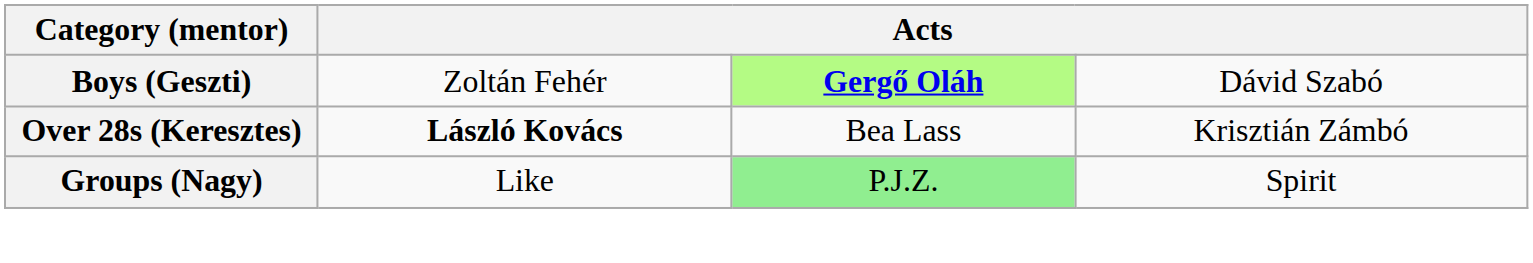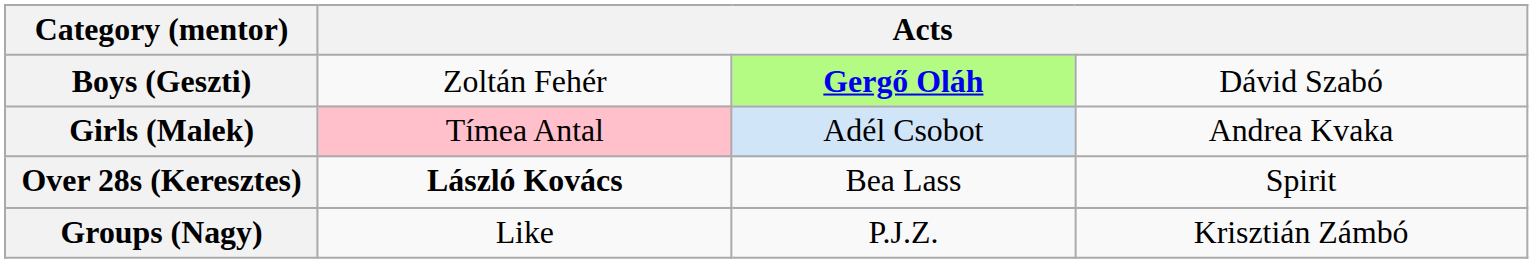 <table class="wikitable" style="text-align:center">
 <tr>
 <th spope="col" style="width:150px;">Category (mentor)</th>
 <th scope="col" colspan="3" style="width:600px;">Acts</th>
 </tr>
 <tr>
 <th scope="col">Boys (Geszti)</th>
 <td>Zoltán Fehér</td>
 <td style="background:#B4FB84;"><strong><a href='#'>Gergő Oláh</a></strong></td>
 <td>Dávid Szabó</td>
 </tr>
 <tr>
+<th scope="col">Girls (Malek)</th>
+<td style="background:pink;">Tímea Antal</td>
+<td style="background:#d1e5f8;">Adél Csobot</td>
+<td>Andrea Kvaka</td>
+</tr>
+<tr>
 <th scope="col">Over 28s (Keresztes)</th>
 <td><strong>László Kovács</strong></td>
 <td>Bea Lass</td>
-<td>Krisztián Zámbó</td>
+<td>Spirit</td>
 </tr>
 <tr>
 <th scope="col">Groups (Nagy)</th>
 <td>Like</td>
-<td style="background: lightgreen;">P.J.Z.</td>
-<td>Spirit</td>
+<td>P.J.Z.</td>
+<td>Krisztián Zámbó</td>
 </tr>
 </table>
